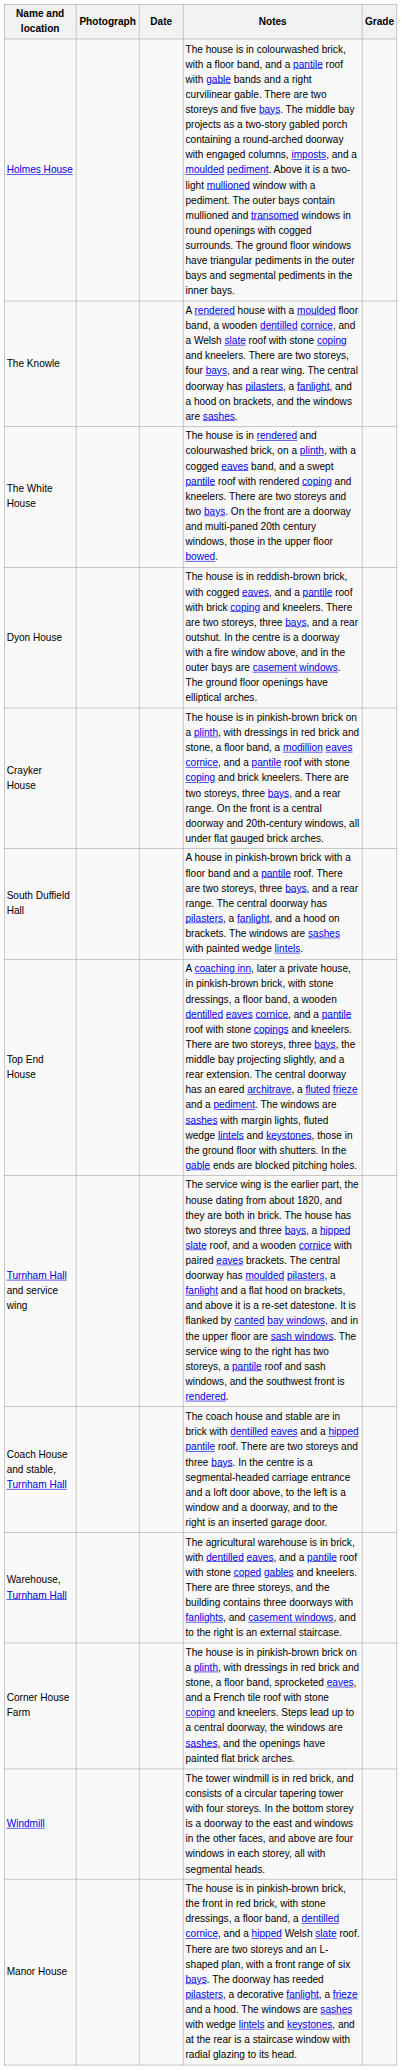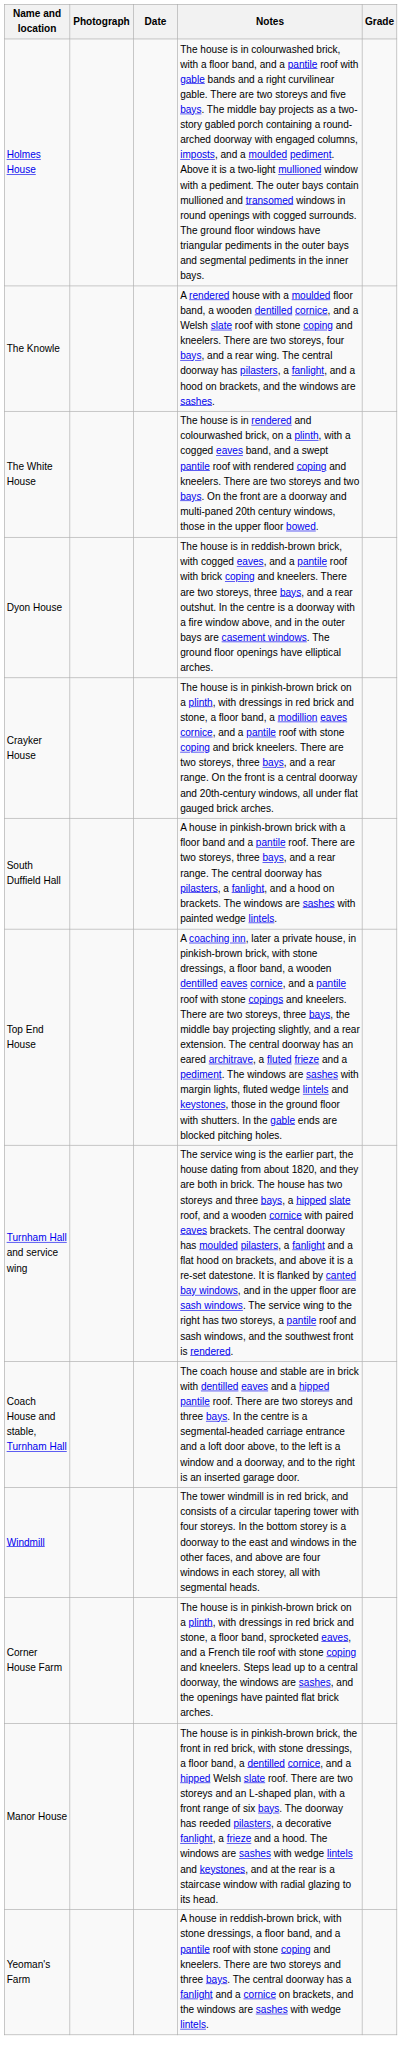 <table class="wikitable sortable plainrowheaders" style="width:100%; border:0px; text-align:left; line-height:150%">
 <tr>
 <th scope="col"  style="width:150px">Name and location</th>
 <th scope="col"  style="width:100px" class="unsortable">Photograph</th>
 <th scope="col"  style="width:120px">Date</th>
 <th scope="col"  style="width:650px" class="unsortable">Notes</th>
 <th scope="col"  style="width:50px">Grade</th>
 </tr>
 <tr>
 <td><a href='#'>Holmes House</a><br><small></small></td>
 <td></td>
 <td align="center"></td>
 <td>The house is in colourwashed brick, with a floor band, and a <a href='#'>pantile</a> roof with <a href='#'>gable</a> bands and a right curvilinear gable.  There are two storeys and five <a href='#'>bays</a>.  The middle bay projects as a two-story gabled porch containing a round-arched doorway with engaged columns, <a href='#'>imposts</a>, and a <a href='#'>moulded</a> <a href='#'>pediment</a>.  Above it is a two-light <a href='#'>mullioned</a> window with a pediment.  The outer bays contain mullioned and <a href='#'>transomed</a> windows in round openings with cogged surrounds.  The ground floor windows have triangular pediments in the outer bays and segmental pediments in the inner bays.</td>
 <td align="center" ></td>
 </tr>
 <tr>
 <td>The Knowle<br><small></small></td>
 <td></td>
 <td align="center"></td>
 <td>A <a href='#'>rendered</a> house with a <a href='#'>moulded</a> floor band, a wooden <a href='#'>dentilled</a> <a href='#'>cornice</a>, and a Welsh <a href='#'>slate</a> roof with stone <a href='#'>coping</a> and kneelers.  There are two storeys, four <a href='#'>bays</a>, and a rear wing.  The central doorway has <a href='#'>pilasters</a>, a <a href='#'>fanlight</a>, and  a hood on brackets, and the windows are <a href='#'>sashes</a>.</td>
 <td align="center" ></td>
 </tr>
 <tr>
 <td>The White House<br><small></small></td>
 <td></td>
 <td align="center"></td>
 <td>The house is in <a href='#'>rendered</a> and colourwashed brick, on a <a href='#'>plinth</a>, with a cogged <a href='#'>eaves</a> band, and a swept <a href='#'>pantile</a> roof with rendered <a href='#'>coping</a> and kneelers.  There are two storeys and two <a href='#'>bays</a>.  On the front are a doorway and multi-paned 20th century windows, those in the upper floor <a href='#'>bowed</a>.</td>
 <td align="center" ></td>
 </tr>
 <tr>
 <td>Dyon House<br><small></small></td>
 <td></td>
 <td align="center"></td>
 <td>The house is in reddish-brown brick, with cogged <a href='#'>eaves</a>, and a <a href='#'>pantile</a> roof with brick <a href='#'>coping</a> and kneelers.  There are two storeys, three <a href='#'>bays</a>, and a rear outshut.  In the centre is a doorway with a fire window above, and in the outer bays are <a href='#'>casement windows</a>.  The ground floor openings have elliptical arches.</td>
 <td align="center" ></td>
 </tr>
 <tr>
 <td>Crayker House<br><small></small></td>
 <td></td>
 <td align="center"></td>
 <td>The house is in pinkish-brown brick on a <a href='#'>plinth</a>, with dressings in red brick and stone, a floor band, a <a href='#'>modillion</a> <a href='#'>eaves</a> <a href='#'>cornice</a>, and a <a href='#'>pantile</a> roof with stone <a href='#'>coping</a> and brick kneelers.  There are two storeys, three <a href='#'>bays</a>, and a rear range.  On the front is a central doorway and 20th-century windows, all under flat gauged brick arches.</td>
 <td align="center" ></td>
 </tr>
 <tr>
 <td>South Duffield Hall<br><small></small></td>
 <td></td>
 <td align="center"></td>
 <td>A house in pinkish-brown brick with a floor band and a <a href='#'>pantile</a> roof.  There are two storeys, three <a href='#'>bays</a>, and a rear range.  The central doorway has <a href='#'>pilasters</a>, a <a href='#'>fanlight</a>, and a hood on brackets.  The windows are <a href='#'>sashes</a> with painted wedge <a href='#'>lintels</a>.</td>
 <td align="center" ></td>
 </tr>
 <tr>
 <td>Top End House<br><small></small></td>
 <td></td>
 <td align="center"></td>
 <td>A <a href='#'>coaching inn</a>, later a private house, in pinkish-brown brick, with stone dressings, a floor band, a wooden <a href='#'>dentilled</a> <a href='#'>eaves</a> <a href='#'>cornice</a>, and a <a href='#'>pantile</a> roof with stone <a href='#'>copings</a> and kneelers.  There are two storeys, three <a href='#'>bays</a>, the middle bay projecting slightly, and a rear extension.  The central doorway has an eared <a href='#'>architrave</a>, a <a href='#'>fluted</a> <a href='#'>frieze</a> and a <a href='#'>pediment</a>.  The windows are <a href='#'>sashes</a> with margin lights, fluted wedge <a href='#'>lintels</a> and <a href='#'>keystones</a>, those in the ground floor with shutters.  In the <a href='#'>gable</a> ends are blocked pitching holes.</td>
 <td align="center" ></td>
 </tr>
 <tr>
 <td><a href='#'>Turnham Hall</a> and service wing<br><small></small></td>
 <td></td>
 <td align="center"></td>
 <td>The service wing is the earlier part, the house dating from about 1820, and they are both in brick.  The house has two storeys and three <a href='#'>bays</a>, a <a href='#'>hipped</a> <a href='#'>slate</a> roof, and a wooden <a href='#'>cornice</a> with paired <a href='#'>eaves</a> brackets.  The central doorway has <a href='#'>moulded</a> <a href='#'>pilasters</a>, a <a href='#'>fanlight</a> and a flat hood on brackets, and above it is a re-set datestone.  It is flanked by <a href='#'>canted</a> <a href='#'>bay windows</a>, and in the upper floor are <a href='#'>sash windows</a>.  The service wing to the right has two storeys, a <a href='#'>pantile</a> roof and sash windows, and the southwest front is <a href='#'>rendered</a>.</td>
 <td align="center" ></td>
 </tr>
 <tr>
 <td>Coach House and stable,<br><a href='#'>Turnham Hall</a><br><small></small></td>
 <td></td>
 <td align="center"></td>
 <td>The coach house and stable are in brick with <a href='#'>dentilled</a> <a href='#'>eaves</a> and a <a href='#'>hipped</a> <a href='#'>pantile</a> roof.  There are two storeys and three <a href='#'>bays</a>.  In the centre is a segmental-headed carriage entrance and a loft door above, to the left is a window and a doorway, and to the right is an inserted garage door.</td>
 <td align="center" ></td>
 </tr>
 <tr>
-<td>Warehouse, <a href='#'>Turnham Hall</a><br><small></small></td>
+<td><a href='#'>Windmill</a><br><small></small></td>
 <td></td>
 <td align="center"></td>
-<td>The agricultural warehouse is in brick, with <a href='#'>dentilled</a> <a href='#'>eaves</a>, and a <a href='#'>pantile</a> roof with stone <a href='#'>coped</a> <a href='#'>gables</a> and kneelers.  There are three storeys, and the building contains three doorways with <a href='#'>fanlights</a>, and <a href='#'>casement windows</a>, and to the right is an external staircase.</td>
+<td>The tower windmill is in red brick, and consists of a circular tapering tower with four storeys.  In the bottom storey is a doorway to the east and windows in the other faces, and above are four windows in each storey, all with segmental heads.</td>
 <td align="center" ></td>
 </tr>
 <tr>
 <td>Corner House Farm<br><small></small></td>
 <td></td>
 <td align="center"></td>
 <td>The house is in pinkish-brown brick on a <a href='#'>plinth</a>, with dressings in red brick and stone, a floor band, sprocketed <a href='#'>eaves</a>, and a French tile roof with stone <a href='#'>coping</a> and kneelers.  Steps lead up to a central doorway, the windows are <a href='#'>sashes</a>, and the openings have painted flat brick arches.</td>
 <td align="center" ></td>
 </tr>
 <tr>
-<td><a href='#'>Windmill</a><br><small></small></td>
-<td></td>
-<td align="center"></td>
-<td>The tower windmill is in red brick, and consists of a circular tapering tower with four storeys.  In the bottom storey is a doorway to the east and windows in the other faces, and above are four windows in each storey, all with segmental heads.</td>
-<td align="center" ></td>
-</tr>
-<tr>
 <td>Manor House<br><small></small></td>
 <td></td>
 <td align="center"></td>
 <td>The house is in pinkish-brown brick, the front in red brick, with stone dressings, a floor band, a <a href='#'>dentilled</a> <a href='#'>cornice</a>, and a <a href='#'>hipped</a> Welsh <a href='#'>slate</a> roof.  There are two storeys and an L-shaped plan, with a front range of six <a href='#'>bays</a>.  The doorway has reeded <a href='#'>pilasters</a>, a decorative <a href='#'>fanlight</a>, a <a href='#'>frieze</a> and a hood.  The windows are <a href='#'>sashes</a> with wedge <a href='#'>lintels</a> and <a href='#'>keystones</a>, and at the rear is a staircase window with radial glazing to its head.</td>
 <td align="center" ></td>
 </tr>
 <tr>
+<td>Yeoman's Farm<br><small></small></td>
+<td></td>
+<td align="center"></td>
+<td>A house in reddish-brown brick, with stone dressings, a floor band, and a <a href='#'>pantile</a> roof with stone <a href='#'>coping</a> and kneelers.  There are two storeys and three <a href='#'>bays</a>.  The central doorway has a <a href='#'>fanlight</a> and a <a href='#'>cornice</a> on brackets, and the windows are <a href='#'>sashes</a> with wedge <a href='#'>lintels</a>.</td>
+<td align="center" ></td>
+</tr>
+<tr>
 </tr>
 </table>
